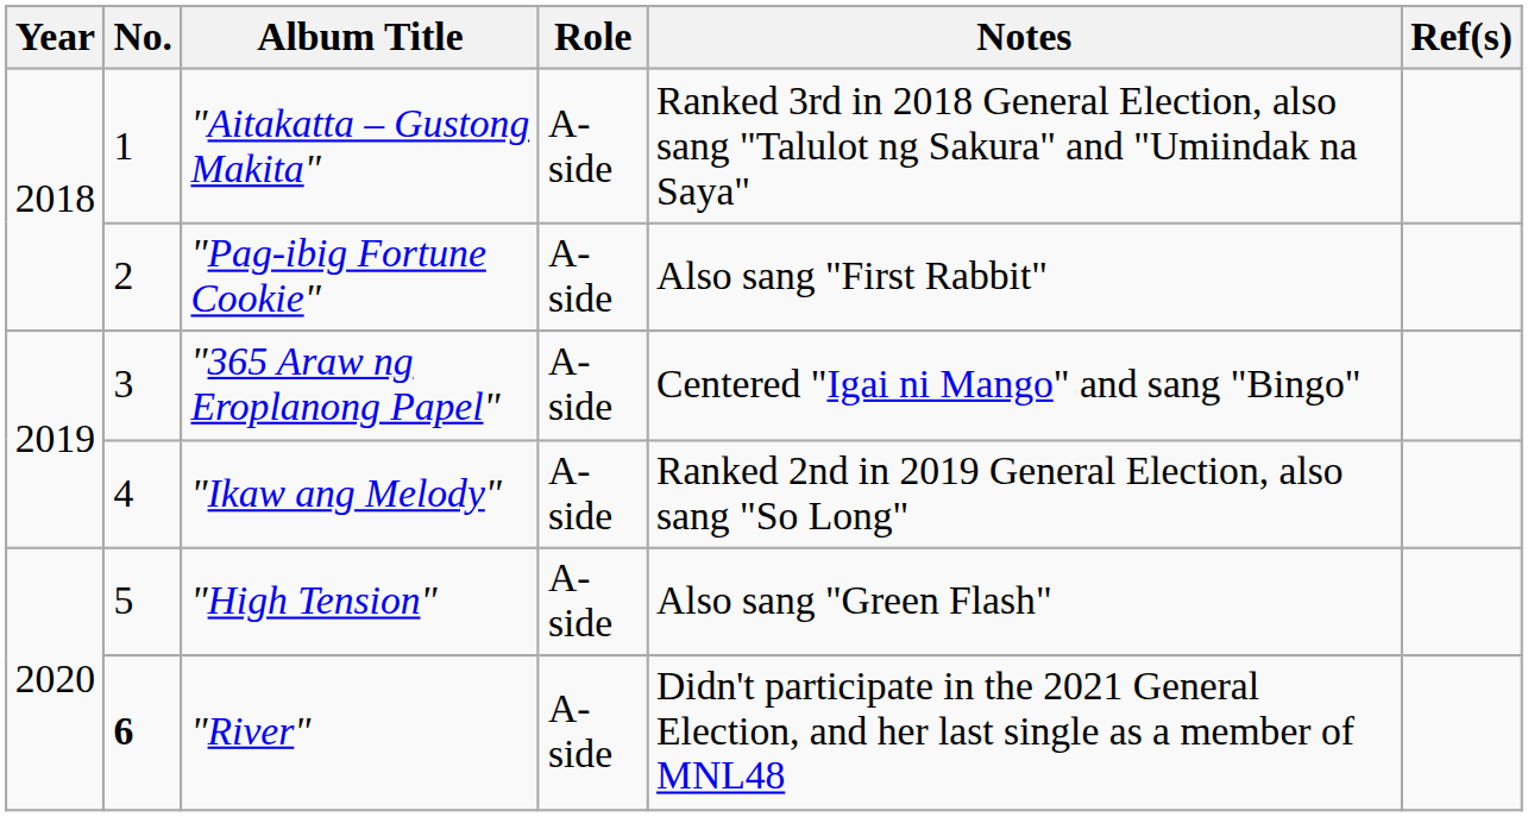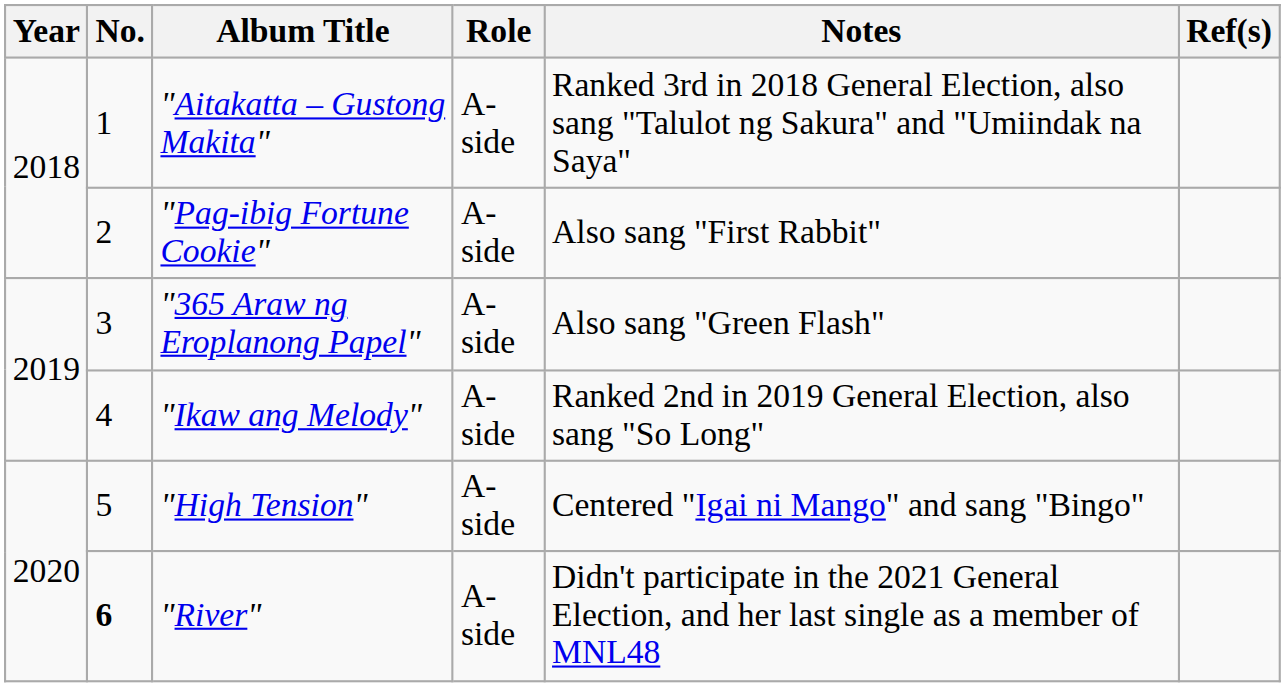 <table class="wikitable sortable">
 <tr>
 <th>Year</th>
 <th data-sort-type="number">No.</th>
 <th>Album Title</th>
 <th>Role</th>
 <th class="unsortable">Notes</th>
 <th>Ref(s)</th>
 </tr>
 <tr>
 <td rowspan="2">2018</td>
 <td>1</td>
 <td><em>"<a href='#'>Aitakatta – Gustong Makita</a>"</em></td>
 <td>A-side</td>
 <td>Ranked 3rd in 2018 General Election, also sang "Talulot ng Sakura" and "Umiindak na Saya"</td>
 <td></td>
 </tr>
 <tr>
 <td>2</td>
 <td><em>"<a href='#'>Pag-ibig Fortune Cookie</a>"</em></td>
 <td>A-side</td>
 <td>Also sang "First Rabbit"</td>
 <td></td>
 </tr>
 <tr>
 <td rowspan="2">2019</td>
 <td>3</td>
 <td><em>"<a href='#'>365 Araw ng Eroplanong Papel</a>"</em></td>
 <td>A-side</td>
-<td>Centered "<a href='#'>Igai ni Mango</a>" and sang "Bingo"</td>
+<td>Also sang "Green Flash"</td>
 <td></td>
 </tr>
 <tr>
 <td>4</td>
 <td><em>"<a href='#'>Ikaw ang Melody</a>"</em></td>
 <td>A-side</td>
 <td>Ranked 2nd in 2019 General Election, also sang "So Long"</td>
 <td></td>
 </tr>
 <tr>
 <td rowspan="2">2020</td>
 <td>5</td>
 <td><em>"<a href='#'>High Tension</a>"</em></td>
 <td>A-side</td>
-<td>Also sang "Green Flash"</td>
+<td>Centered "<a href='#'>Igai ni Mango</a>" and sang "Bingo"</td>
 <td></td>
 </tr>
 <tr>
 <td><strong>6</strong></td>
 <td><em>"<a href='#'>River</a>"</em></td>
 <td>A-side</td>
 <td>Didn't participate in the 2021 General Election, and her last single as a member of <a href='#'>MNL48</a></td>
 <td></td>
 </tr>
 </table>
